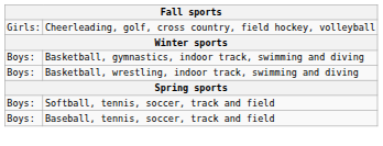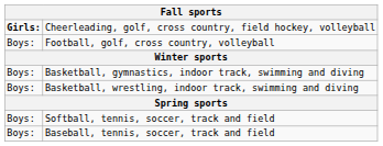 <table class="wikitable">
 <tr>
 <th colspan=2>Fall sports</th>
 </tr>
 <tr>
-<td>Girls:</td>
+<td><strong>Girls:</strong></td>
 <td>Cheerleading, golf, cross country, field hockey, volleyball</td>
+</tr>
+<tr>
+<td>Boys:</td>
+<td>Football, golf, cross country, volleyball</td>
 </tr>
 <tr>
 <th colspan=2>Winter sports</th>
 </tr>
 <tr>
 <td>Boys:</td>
 <td>Basketball, gymnastics, indoor track, swimming and diving</td>
 </tr>
 <tr>
 <td>Boys:</td>
 <td>Basketball, wrestling, indoor track, swimming and diving</td>
 </tr>
 <tr>
 <th colspan=2>Spring sports</th>
 </tr>
 <tr>
 <td>Boys:</td>
 <td>Softball, tennis, soccer, track and field</td>
 </tr>
 <tr>
 <td>Boys:</td>
 <td>Baseball, tennis, soccer, track and field</td>
 </tr>
 </table>
